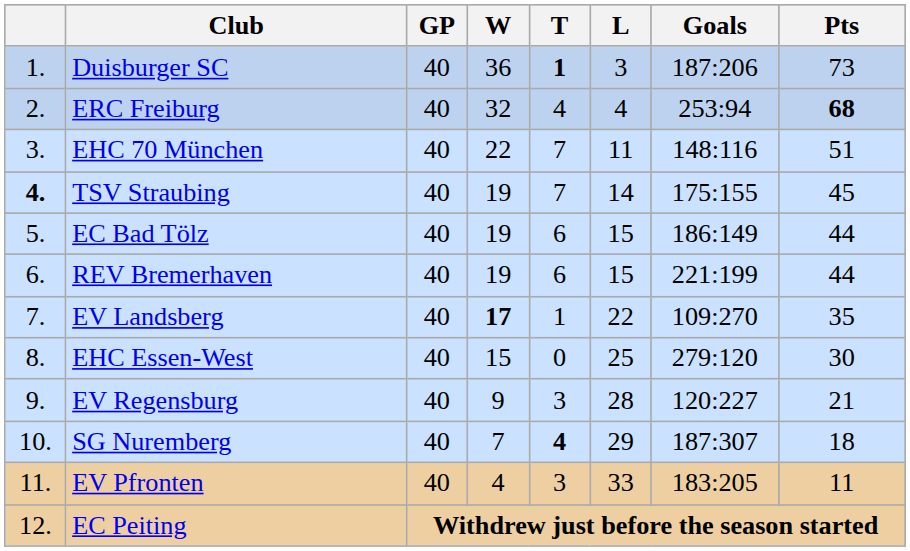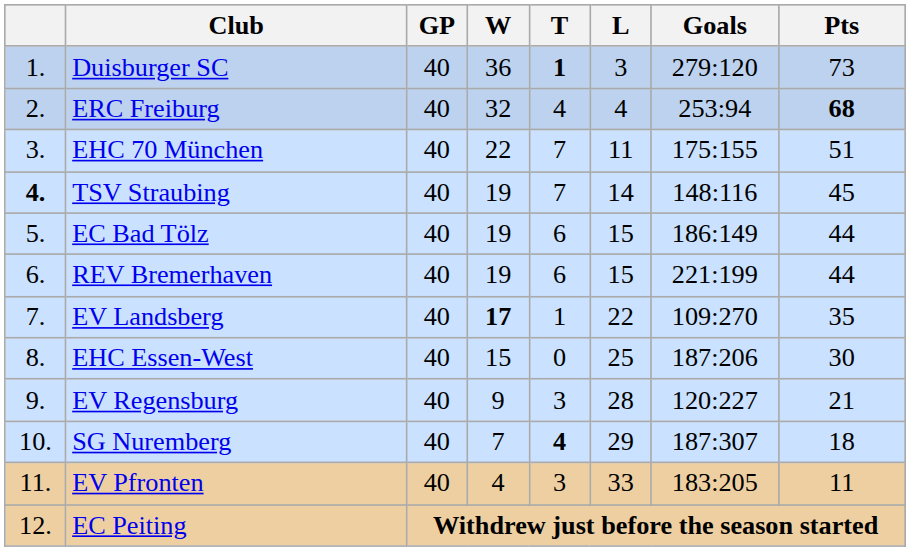 <table class="wikitable">
 <tr>
 <th width="30"></th>
 <th width="200">Club</th>
 <th width="30">GP</th>
 <th width="30">W</th>
 <th width="30">T</th>
 <th width="30">L</th>
 <th width="70">Goals</th>
 <th width="70">Pts</th>
 </tr>
 <tr bgcolor="#BCD2EE" align="center">
 <td>1.</td>
 <td align="left"><a href='#'>Duisburger SC</a></td>
 <td>40</td>
 <td>36</td>
 <td><strong>1</strong></td>
 <td>3</td>
-<td>187:206</td>
+<td>279:120</td>
 <td>73</td>
 </tr>
 <tr bgcolor=#BCD2EE align="center">
 <td>2.</td>
 <td align="left"><a href='#'>ERC Freiburg</a></td>
 <td>40</td>
 <td>32</td>
 <td>4</td>
 <td>4</td>
 <td>253:94</td>
 <td><strong>68</strong></td>
 </tr>
 <tr bgcolor=#CAE1FF align="center">
 <td>3.</td>
 <td align="left"><a href='#'>EHC 70 München</a></td>
 <td>40</td>
 <td>22</td>
 <td>7</td>
 <td>11</td>
-<td>148:116</td>
+<td>175:155</td>
 <td>51</td>
 </tr>
 <tr bgcolor=#CAE1FF align="center">
 <td><strong>4.</strong></td>
 <td align="left"><a href='#'>TSV Straubing</a></td>
 <td>40</td>
 <td>19</td>
 <td>7</td>
 <td>14</td>
-<td>175:155</td>
+<td>148:116</td>
 <td>45</td>
 </tr>
 <tr bgcolor=#CAE1FF align="center">
 <td>5.</td>
 <td align="left"><a href='#'>EC Bad Tölz</a></td>
 <td>40</td>
 <td>19</td>
 <td>6</td>
 <td>15</td>
 <td>186:149</td>
 <td>44</td>
 </tr>
 <tr bgcolor=#CAE1FF align="center">
 <td>6.</td>
 <td align="left"><a href='#'>REV Bremerhaven</a></td>
 <td>40</td>
 <td>19</td>
 <td>6</td>
 <td>15</td>
 <td>221:199</td>
 <td>44</td>
 </tr>
 <tr bgcolor=#CAE1FF align="center">
 <td>7.</td>
 <td align="left"><a href='#'>EV Landsberg</a></td>
 <td>40</td>
 <td><strong>17</strong></td>
 <td>1</td>
 <td>22</td>
 <td>109:270</td>
 <td>35</td>
 </tr>
 <tr bgcolor=#CAE1FF align="center">
 <td>8.</td>
 <td align="left"><a href='#'>EHC Essen-West</a></td>
 <td>40</td>
 <td>15</td>
 <td>0</td>
 <td>25</td>
-<td>279:120</td>
+<td>187:206</td>
 <td>30</td>
 </tr>
 <tr bgcolor=#CAE1FF align="center">
 <td>9.</td>
 <td align="left"><a href='#'>EV Regensburg</a></td>
 <td>40</td>
 <td>9</td>
 <td>3</td>
 <td>28</td>
 <td>120:227</td>
 <td>21</td>
 </tr>
 <tr bgcolor=#CAE1FF align="center">
 <td>10.</td>
 <td align="left"><a href='#'>SG Nuremberg</a></td>
 <td>40</td>
 <td>7</td>
 <td><strong>4</strong></td>
 <td>29</td>
 <td>187:307</td>
 <td>18</td>
 </tr>
 <tr bgcolor=#EECFA1 align="center">
 <td>11.</td>
 <td align="left"><a href='#'>EV Pfronten</a></td>
 <td>40</td>
 <td>4</td>
 <td>3</td>
 <td>33</td>
 <td>183:205</td>
 <td>11</td>
 </tr>
 <tr bgcolor=#EECFA1 align="center">
 <td>12.</td>
 <td align="left"><a href='#'>EC Peiting</a></td>
 <td colspan="6" rowspan="1"><strong>Withdrew just before the season started</strong></td>
 </tr>
 </table>
